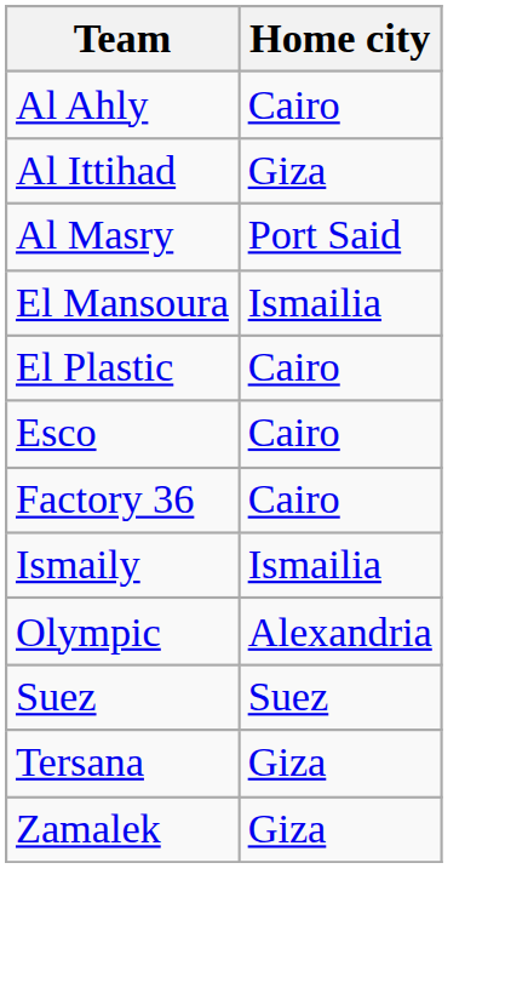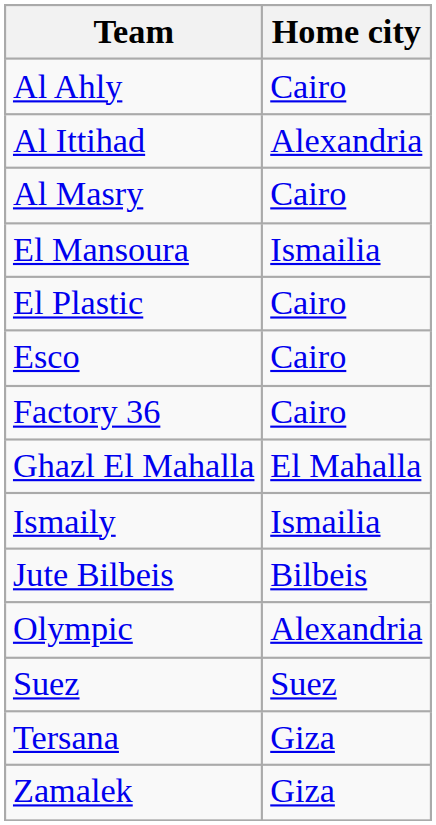 <table class="wikitable sortable" style="text-align: left;">
 <tr>
 <th>Team</th>
 <th>Home city</th>
 </tr>
 <tr>
 <td><a href='#'>Al Ahly</a></td>
 <td><a href='#'>Cairo</a></td>
 </tr>
 <tr>
 <td><a href='#'>Al Ittihad</a></td>
-<td><a href='#'>Giza</a></td>
+<td><a href='#'>Alexandria</a></td>
 </tr>
 <tr>
 <td><a href='#'>Al Masry</a></td>
-<td><a href='#'>Port Said</a></td>
+<td><a href='#'>Cairo</a></td>
 </tr>
 <tr>
 <td><a href='#'>El Mansoura</a></td>
 <td><a href='#'>Ismailia</a></td>
 </tr>
 <tr>
 <td><a href='#'>El Plastic</a></td>
 <td><a href='#'>Cairo</a></td>
 </tr>
 <tr>
 <td><a href='#'>Esco</a></td>
 <td><a href='#'>Cairo</a></td>
 </tr>
 <tr>
 <td><a href='#'>Factory 36</a></td>
 <td><a href='#'>Cairo</a></td>
 </tr>
 <tr>
+<td><a href='#'>Ghazl El Mahalla</a></td>
+<td><a href='#'>El Mahalla</a></td>
+</tr>
+<tr>
 <td><a href='#'>Ismaily</a></td>
 <td><a href='#'>Ismailia</a></td>
+</tr>
+<tr>
+<td><a href='#'>Jute Bilbeis</a></td>
+<td><a href='#'>Bilbeis</a></td>
 </tr>
 <tr>
 <td><a href='#'>Olympic</a></td>
 <td><a href='#'>Alexandria</a></td>
 </tr>
 <tr>
 <td><a href='#'>Suez</a></td>
 <td><a href='#'>Suez</a></td>
 </tr>
 <tr>
 <td><a href='#'>Tersana</a></td>
 <td><a href='#'>Giza</a></td>
 </tr>
 <tr>
 <td><a href='#'>Zamalek</a></td>
 <td><a href='#'>Giza</a></td>
 </tr>
 </table>
